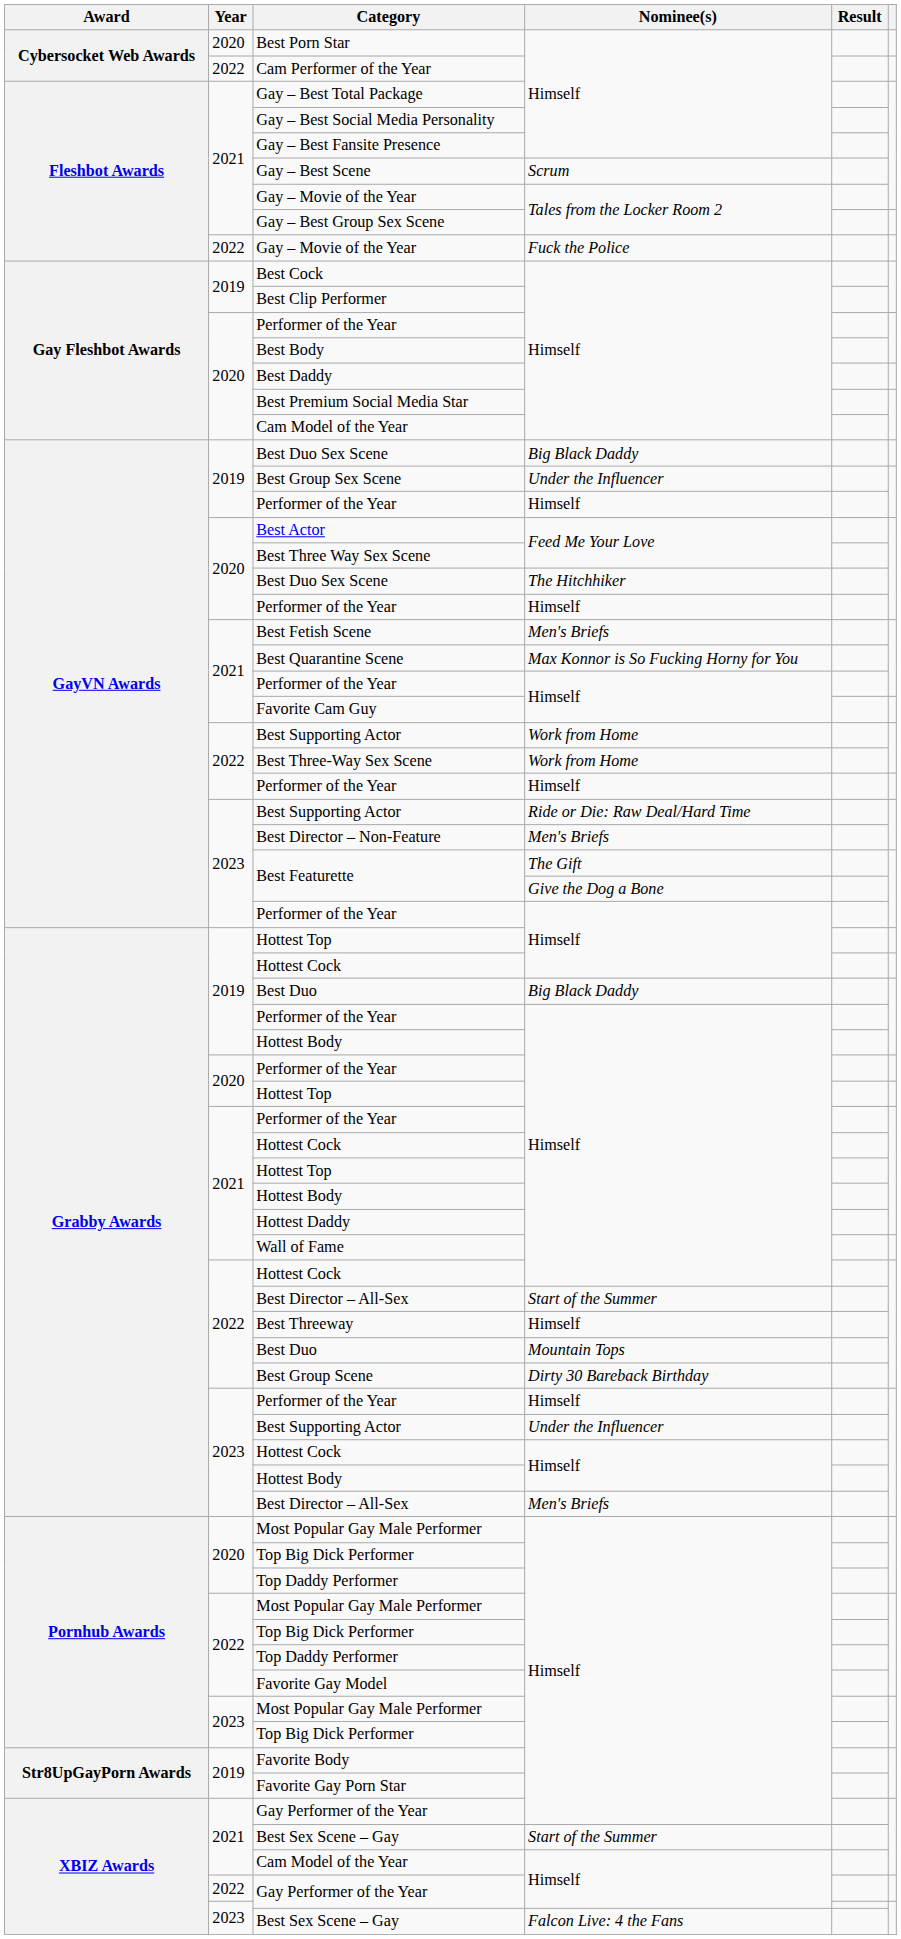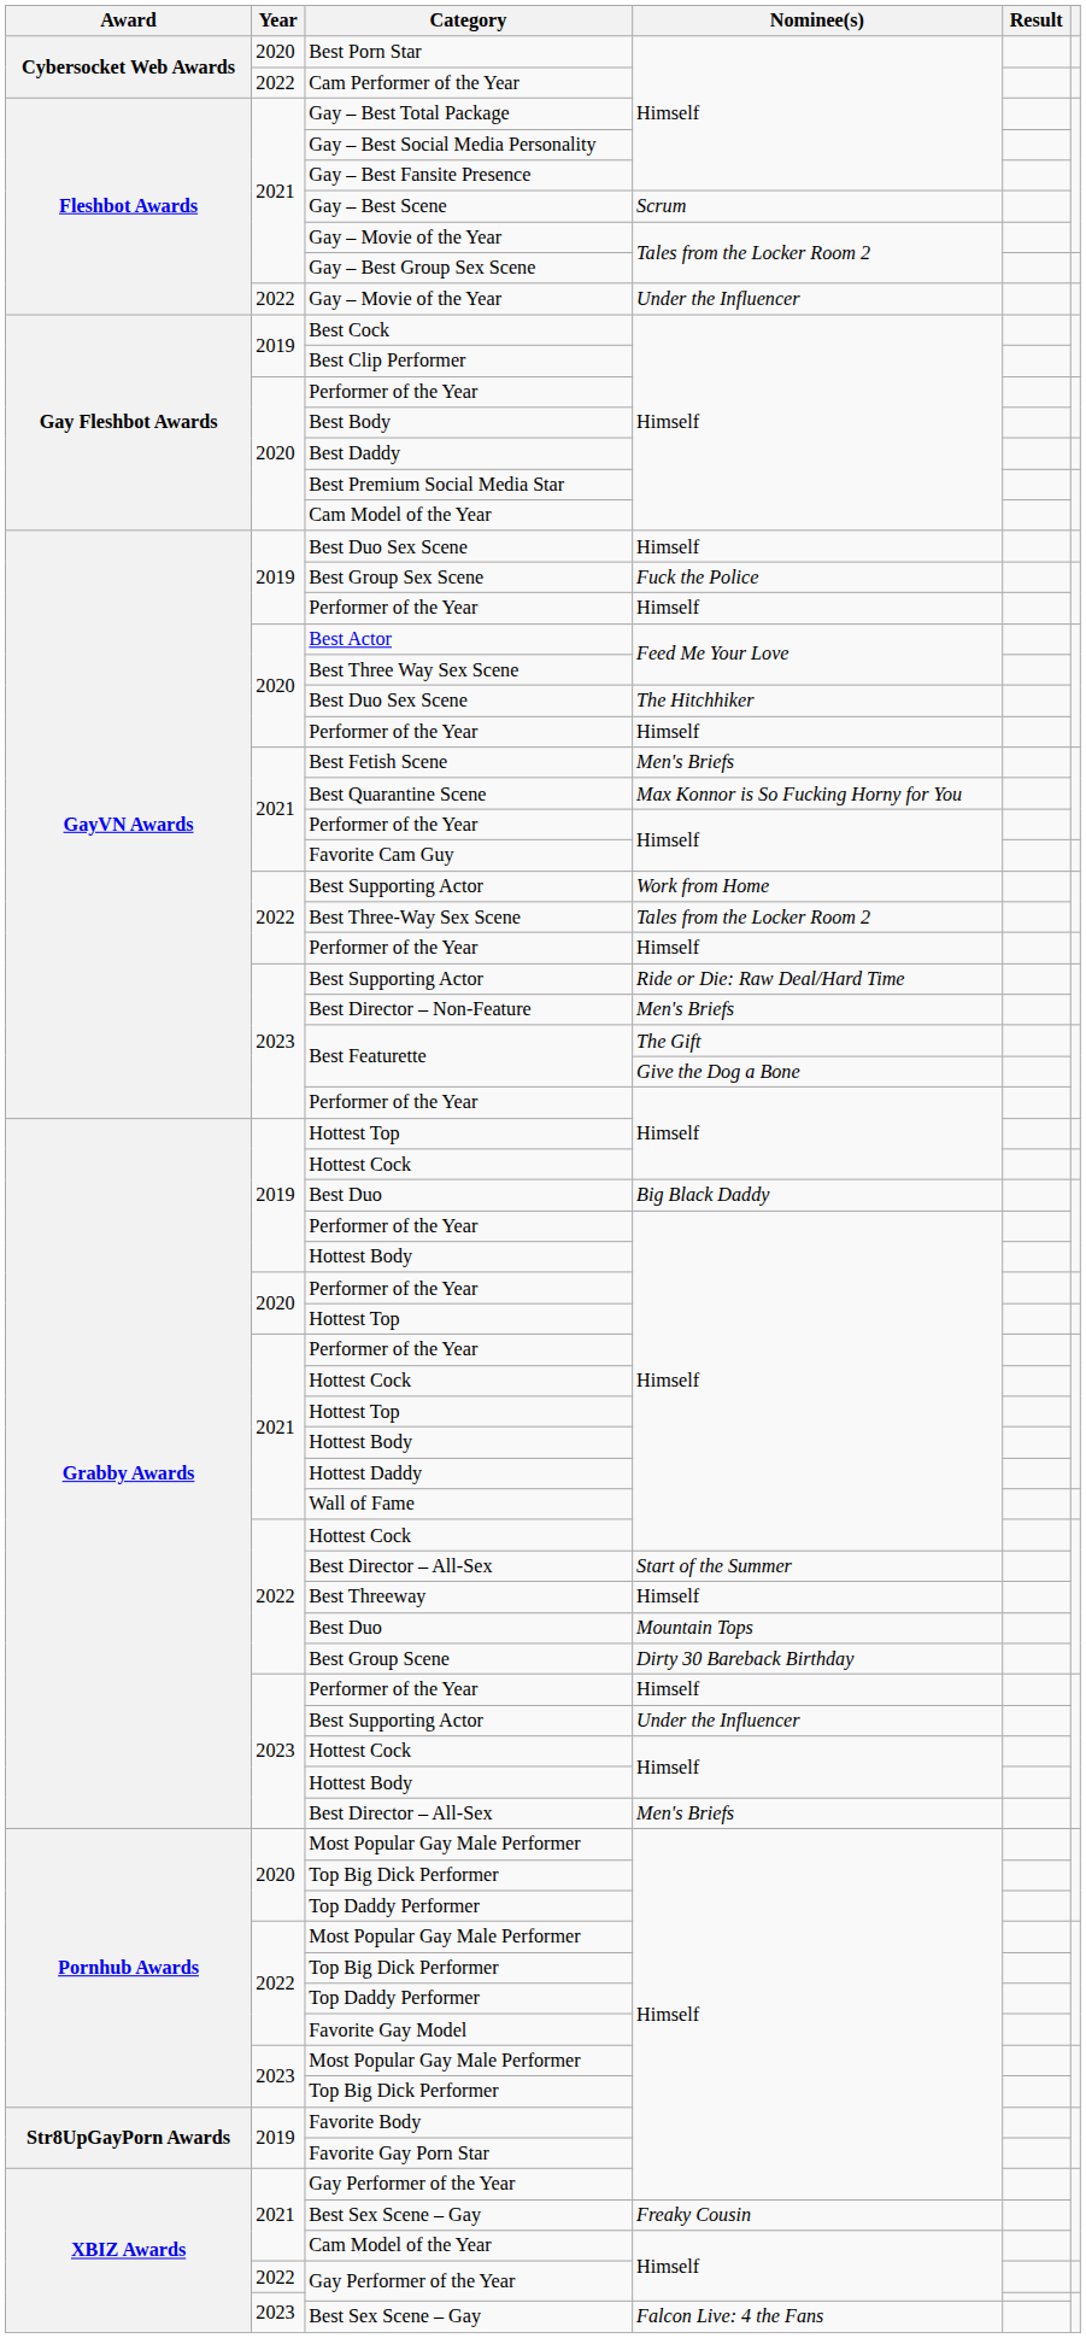 <table class="wikitable sortable plainrowheaders" width=100%>
 <tr>
 <th scope="col">Award</th>
 <th scope="col">Year</th>
 <th scope="col">Category</th>
 <th scope="col">Nominee(s)</th>
 <th scope="col">Result</th>
 <th scope="col" class="unsortable"></th>
 </tr>
 <tr>
 <th scope="row" rowspan="2">Cybersocket Web Awards</th>
 <td>2020</td>
 <td>Best Porn Star</td>
 <td rowspan="5">Himself</td>
 <td></td>
 <td></td>
 </tr>
 <tr>
 <td>2022</td>
 <td>Cam Performer of the Year</td>
 <td></td>
 <td></td>
 </tr>
 <tr>
 <th scope="row" rowspan="7"><a href='#'>Fleshbot Awards</a></th>
 <td rowspan="6">2021</td>
 <td>Gay – Best Total Package</td>
 <td></td>
 <td rowspan="5"></td>
 </tr>
 <tr>
 <td>Gay – Best Social Media Personality</td>
 <td></td>
 </tr>
 <tr>
 <td>Gay – Best Fansite Presence</td>
 <td></td>
 </tr>
 <tr>
 <td>Gay – Best Scene</td>
 <td><em>Scrum</em></td>
 <td></td>
 </tr>
 <tr>
 <td>Gay – Movie of the Year</td>
 <td rowspan="2"><em>Tales from the Locker Room 2</em></td>
 <td></td>
 </tr>
 <tr>
 <td>Gay – Best Group Sex Scene</td>
 <td></td>
 <td></td>
 </tr>
 <tr>
 <td>2022</td>
 <td>Gay – Movie of the Year</td>
-<td><em>Fuck the Police</em></td>
+<td><em>Under the Influencer</em></td>
 <td></td>
 <td></td>
 </tr>
 <tr>
 <th scope="row" rowspan="7">Gay Fleshbot Awards</th>
 <td rowspan="2">2019</td>
 <td>Best Cock</td>
 <td rowspan="7">Himself</td>
 <td></td>
 <td rowspan="2"></td>
 </tr>
 <tr>
 <td>Best Clip Performer</td>
 <td></td>
 </tr>
 <tr>
 <td rowspan="5">2020</td>
 <td>Performer of the Year</td>
 <td></td>
 <td rowspan="2"></td>
 </tr>
 <tr>
 <td>Best Body</td>
 <td></td>
 </tr>
 <tr>
 <td>Best Daddy</td>
 <td></td>
 <td></td>
 </tr>
 <tr>
 <td>Best Premium Social Media Star</td>
 <td></td>
 <td rowspan="2"></td>
 </tr>
 <tr>
 <td>Cam Model of the Year</td>
 <td></td>
 </tr>
 <tr>
 <th scope="row" rowspan="19"><a href='#'>GayVN Awards</a></th>
 <td rowspan="3">2019</td>
 <td>Best Duo Sex Scene</td>
-<td><em>Big Black Daddy</em></td>
+<td>Himself</td>
 <td></td>
 <td></td>
 </tr>
 <tr>
 <td>Best Group Sex Scene</td>
-<td><em>Under the Influencer</em></td>
+<td><em>Fuck the Police</em></td>
 <td></td>
 <td rowspan="2"></td>
 </tr>
 <tr>
 <td>Performer of the Year</td>
 <td>Himself</td>
 <td></td>
 </tr>
 <tr>
 <td rowspan="4">2020</td>
 <td><a href='#'>Best Actor</a></td>
 <td rowspan="2"><em>Feed Me Your Love</em></td>
 <td></td>
 <td rowspan="4"></td>
 </tr>
 <tr>
 <td>Best Three Way Sex Scene</td>
 <td></td>
 </tr>
 <tr>
 <td>Best Duo Sex Scene</td>
 <td><em>The Hitchhiker</em></td>
 <td></td>
 </tr>
 <tr>
 <td>Performer of the Year</td>
 <td>Himself</td>
 <td></td>
 </tr>
 <tr>
 <td rowspan="4">2021</td>
 <td>Best Fetish Scene</td>
 <td><em>Men's Briefs</em></td>
 <td></td>
 <td rowspan="3"></td>
 </tr>
 <tr>
 <td>Best Quarantine Scene</td>
 <td><em>Max Konnor is So Fucking Horny for You</em></td>
 <td></td>
 </tr>
 <tr>
 <td>Performer of the Year</td>
 <td rowspan="2">Himself</td>
 <td></td>
 </tr>
 <tr>
 <td>Favorite Cam Guy</td>
 <td></td>
 <td></td>
 </tr>
 <tr>
 <td rowspan="3">2022</td>
 <td>Best Supporting Actor</td>
 <td><em>Work from Home</em></td>
 <td></td>
 <td rowspan="2"></td>
 </tr>
 <tr>
 <td>Best Three-Way Sex Scene</td>
-<td><em>Work from Home</em></td>
+<td><em>Tales from the Locker Room 2</em></td>
 <td></td>
 </tr>
 <tr>
 <td>Performer of the Year</td>
 <td>Himself</td>
 <td></td>
 <td></td>
 </tr>
 <tr>
 <td rowspan="5">2023</td>
 <td>Best Supporting Actor</td>
 <td><em>Ride or Die: Raw Deal/Hard Time</em></td>
 <td></td>
 <td rowspan="2"></td>
 </tr>
 <tr>
 <td>Best Director – Non-Feature</td>
 <td><em>Men's Briefs</em></td>
 <td></td>
 </tr>
 <tr>
 <td rowspan="2">Best Featurette</td>
 <td><em>The Gift</em></td>
 <td></td>
 <td rowspan="3"></td>
 </tr>
 <tr>
 <td><em>Give the Dog a Bone</em></td>
 <td></td>
 </tr>
 <tr>
 <td>Performer of the Year</td>
 <td rowspan="3">Himself</td>
 <td></td>
 </tr>
 <tr>
 <th scope="row" rowspan="23"><a href='#'>Grabby Awards</a></th>
 <td rowspan="5">2019</td>
 <td>Hottest Top</td>
 <td></td>
 <td></td>
 </tr>
 <tr>
 <td>Hottest Cock</td>
 <td></td>
 </tr>
 <tr>
 <td>Best Duo</td>
 <td><em>Big Black Daddy</em></td>
 <td></td>
 <td rowspan="3"></td>
 </tr>
 <tr>
 <td>Performer of the Year</td>
 <td rowspan="11">Himself</td>
 <td></td>
 </tr>
 <tr>
 <td>Hottest Body</td>
 <td></td>
 </tr>
 <tr>
 <td rowspan="2">2020</td>
 <td>Performer of the Year</td>
 <td></td>
 <td></td>
 </tr>
 <tr>
 <td>Hottest Top</td>
 <td></td>
 <td></td>
 </tr>
 <tr>
 <td rowspan="6">2021</td>
 <td>Performer of the Year</td>
 <td></td>
 <td rowspan="5"></td>
 </tr>
 <tr>
 <td>Hottest Cock</td>
 <td></td>
 </tr>
 <tr>
 <td>Hottest Top</td>
 <td></td>
 </tr>
 <tr>
 <td>Hottest Body</td>
 <td></td>
 </tr>
 <tr>
 <td>Hottest Daddy</td>
 <td></td>
 </tr>
 <tr>
 <td>Wall of Fame</td>
 <td></td>
 <td></td>
 </tr>
 <tr>
 <td rowspan="5">2022</td>
 <td>Hottest Cock</td>
 <td></td>
 <td rowspan="5"></td>
 </tr>
 <tr>
 <td>Best Director – All-Sex</td>
 <td><em>Start of the Summer</em></td>
 <td></td>
 </tr>
 <tr>
 <td>Best Threeway</td>
 <td>Himself</td>
 <td></td>
 </tr>
 <tr>
 <td>Best Duo</td>
 <td><em>Mountain Tops</em></td>
 <td></td>
 </tr>
 <tr>
 <td>Best Group Scene</td>
 <td><em>Dirty 30 Bareback Birthday</em></td>
 <td></td>
 </tr>
 <tr>
 <td rowspan="5">2023</td>
 <td>Performer of the Year</td>
 <td>Himself</td>
 <td></td>
 <td rowspan="5"></td>
 </tr>
 <tr>
 <td>Best Supporting Actor</td>
 <td><em>Under the Influencer</em></td>
 <td></td>
 </tr>
 <tr>
 <td>Hottest Cock</td>
 <td rowspan="2">Himself</td>
 <td></td>
 </tr>
 <tr>
 <td>Hottest Body</td>
 <td></td>
 </tr>
 <tr>
 <td>Best Director – All-Sex</td>
 <td><em>Men's Briefs</em></td>
 <td></td>
 </tr>
 <tr>
 <th scope="row" rowspan="9"><a href='#'>Pornhub Awards</a></th>
 <td rowspan="3">2020</td>
 <td>Most Popular Gay Male Performer</td>
 <td rowspan="12">Himself</td>
 <td></td>
 <td rowspan="3"></td>
 </tr>
 <tr>
 <td>Top Big Dick Performer</td>
 <td></td>
 </tr>
 <tr>
 <td>Top Daddy Performer</td>
 <td></td>
 </tr>
 <tr>
 <td rowspan="4">2022</td>
 <td>Most Popular Gay Male Performer</td>
 <td></td>
 <td rowspan="4"></td>
 </tr>
 <tr>
 <td>Top Big Dick Performer</td>
 <td></td>
 </tr>
 <tr>
 <td>Top Daddy Performer</td>
 <td></td>
 </tr>
 <tr>
 <td>Favorite Gay Model</td>
 <td></td>
 </tr>
 <tr>
 <td rowspan="2">2023</td>
 <td>Most Popular Gay Male Performer</td>
 <td></td>
 <td rowspan="2"></td>
 </tr>
 <tr>
 <td>Top Big Dick Performer</td>
 <td></td>
 </tr>
 <tr>
 <th scope="row" rowspan="2">Str8UpGayPorn Awards</th>
 <td rowspan="2">2019</td>
 <td>Favorite Body</td>
 <td></td>
 <td rowspan="2"></td>
 </tr>
 <tr>
 <td>Favorite Gay Porn Star</td>
 <td></td>
 </tr>
 <tr>
 <th scope="row" rowspan="6"><a href='#'>XBIZ Awards</a></th>
 <td rowspan="3">2021</td>
 <td>Gay Performer of the Year</td>
 <td></td>
 <td rowspan="3"></td>
 </tr>
 <tr>
 <td>Best Sex Scene – Gay</td>
-<td><em>Start of the Summer</em></td>
+<td><em>Freaky Cousin</em></td>
 <td></td>
 </tr>
 <tr>
 <td>Cam Model of the Year</td>
 <td rowspan="3">Himself</td>
 <td></td>
 </tr>
 <tr>
 <td>2022</td>
 <td rowspan="2">Gay Performer of the Year</td>
 <td></td>
 <td></td>
 </tr>
 <tr>
 <td rowspan="2">2023</td>
 <td></td>
 <td rowspan="2"></td>
 </tr>
 <tr>
 <td>Best Sex Scene – Gay</td>
 <td><em>Falcon Live: 4 the Fans</em></td>
 <td></td>
 </tr>
 </table>
